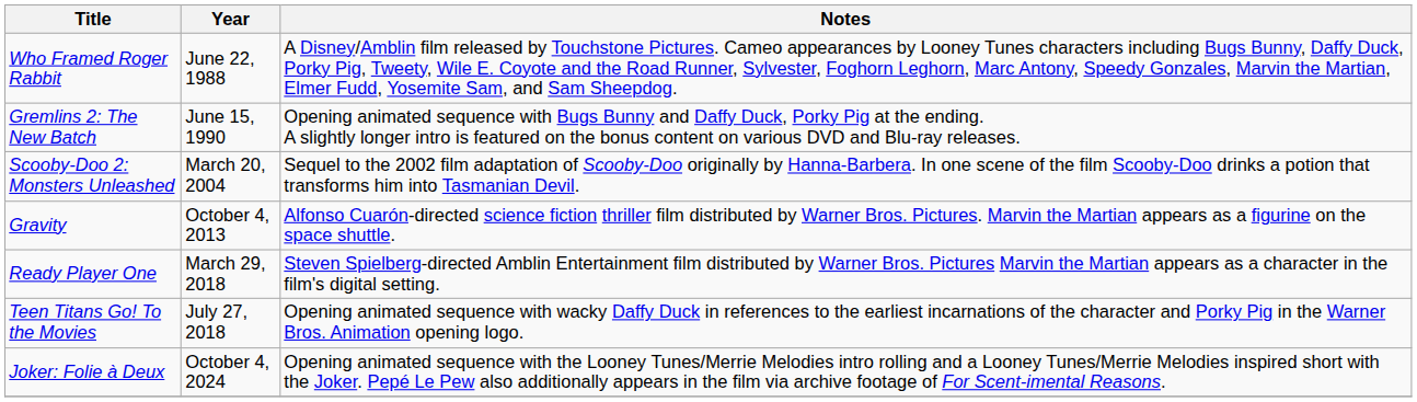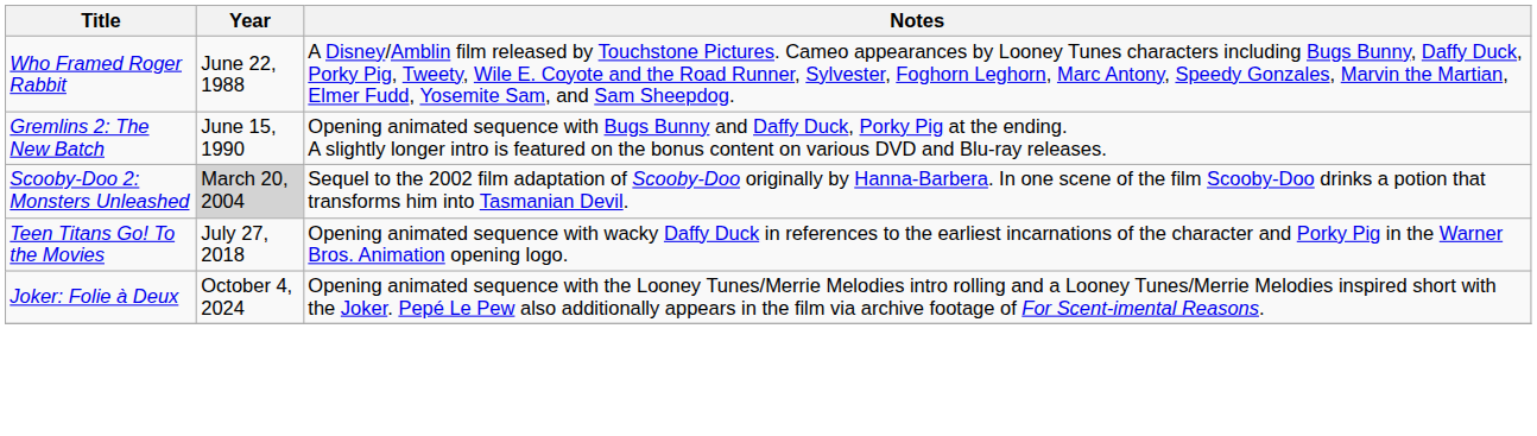 <table class="wikitable sortable">
 <tr>
 <th>Title</th>
 <th>Year</th>
 <th>Notes</th>
 </tr>
 <tr>
 <td><em><a href='#'>Who Framed Roger Rabbit</a></em></td>
 <td>June 22, 1988</td>
 <td>A <a href='#'>Disney</a>/<a href='#'>Amblin</a> film released by <a href='#'>Touchstone Pictures</a>. Cameo appearances by Looney Tunes characters including <a href='#'>Bugs Bunny</a>, <a href='#'>Daffy Duck</a>, <a href='#'>Porky Pig</a>, <a href='#'>Tweety</a>, <a href='#'>Wile E. Coyote and the Road Runner</a>, <a href='#'>Sylvester</a>, <a href='#'>Foghorn Leghorn</a>, <a href='#'>Marc Antony</a>, <a href='#'>Speedy Gonzales</a>, <a href='#'>Marvin the Martian</a>, <a href='#'>Elmer Fudd</a>, <a href='#'>Yosemite Sam</a>, and <a href='#'>Sam Sheepdog</a>.</td>
 </tr>
 <tr>
 <td><em><a href='#'>Gremlins 2: The New Batch</a></em></td>
 <td>June 15, 1990</td>
 <td>Opening animated sequence with <a href='#'>Bugs Bunny</a> and <a href='#'>Daffy Duck</a>, <a href='#'>Porky Pig</a> at the ending.<br>A slightly longer intro is featured on the bonus content on various DVD and Blu-ray releases.</td>
 </tr>
 <tr>
 <td><em><a href='#'>Scooby-Doo 2: Monsters Unleashed</a></em></td>
-<td>March 20, 2004</td>
+<td style="background: lightgrey;">March 20, 2004</td>
 <td>Sequel to the 2002 film adaptation of <em><a href='#'>Scooby-Doo</a></em> originally by <a href='#'>Hanna-Barbera</a>. In one scene of the film <a href='#'>Scooby-Doo</a> drinks a potion that transforms him into <a href='#'>Tasmanian Devil</a>.</td>
-</tr>
-<tr>
-<td><em><a href='#'>Gravity</a></em></td>
-<td>October 4, 2013</td>
-<td><a href='#'>Alfonso Cuarón</a>-directed <a href='#'>science fiction</a> <a href='#'>thriller</a> film distributed by <a href='#'>Warner Bros. Pictures</a>. <a href='#'>Marvin the Martian</a> appears as a <a href='#'>figurine</a> on the <a href='#'>space shuttle</a>.</td>
-</tr>
-<tr>
-<td><em><a href='#'>Ready Player One</a></em></td>
-<td>March 29, 2018</td>
-<td><a href='#'>Steven Spielberg</a>-directed Amblin Entertainment film distributed by <a href='#'>Warner Bros. Pictures</a> <a href='#'>Marvin the Martian</a> appears as a character in the film's digital setting.</td>
 </tr>
 <tr>
 <td><em><a href='#'>Teen Titans Go! To the Movies</a></em></td>
 <td>July 27, 2018</td>
 <td>Opening animated sequence with wacky <a href='#'>Daffy Duck</a> in references to the earliest incarnations of the character and <a href='#'>Porky Pig</a> in the <a href='#'>Warner Bros. Animation</a> opening logo.</td>
 </tr>
 <tr>
 <td><em><a href='#'>Joker: Folie à Deux</a></em></td>
 <td>October 4, 2024</td>
 <td>Opening animated sequence with the Looney Tunes/Merrie Melodies intro rolling and a Looney Tunes/Merrie Melodies inspired short with the <a href='#'>Joker</a>. <a href='#'>Pepé Le Pew</a> also additionally appears in the film via archive footage of <em><a href='#'>For Scent-imental Reasons</a></em>.</td>
 </tr>
 <tr>
 </tr>
 </table>
